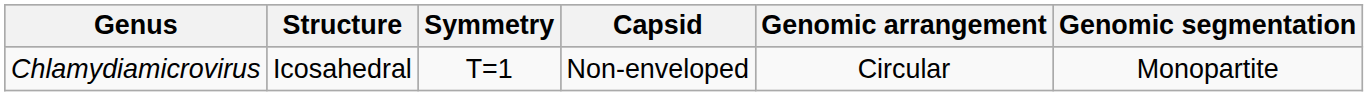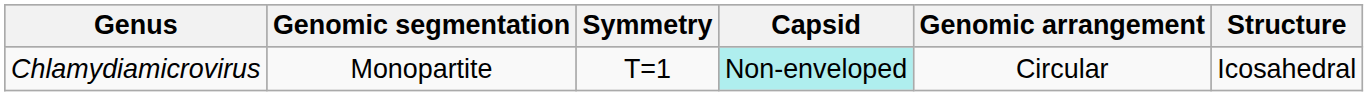 <table class="wikitable sortable" style="text-align:center">
 <tr>
 <th>Genus</th>
-<th>Structure</th>
+<th>Genomic segmentation</th>
 <th>Symmetry</th>
 <th>Capsid</th>
 <th>Genomic arrangement</th>
-<th>Genomic segmentation</th>
+<th>Structure</th>
 </tr>
 <tr>
 <td><em>Chlamydiamicrovirus</em></td>
+<td>Monopartite</td>
+<td>T=1</td>
+<td style="background: paleturquoise;">Non-enveloped</td>
+<td>Circular</td>
 <td>Icosahedral</td>
-<td>T=1</td>
-<td>Non-enveloped</td>
-<td>Circular</td>
-<td>Monopartite</td>
 </tr>
 </table>
